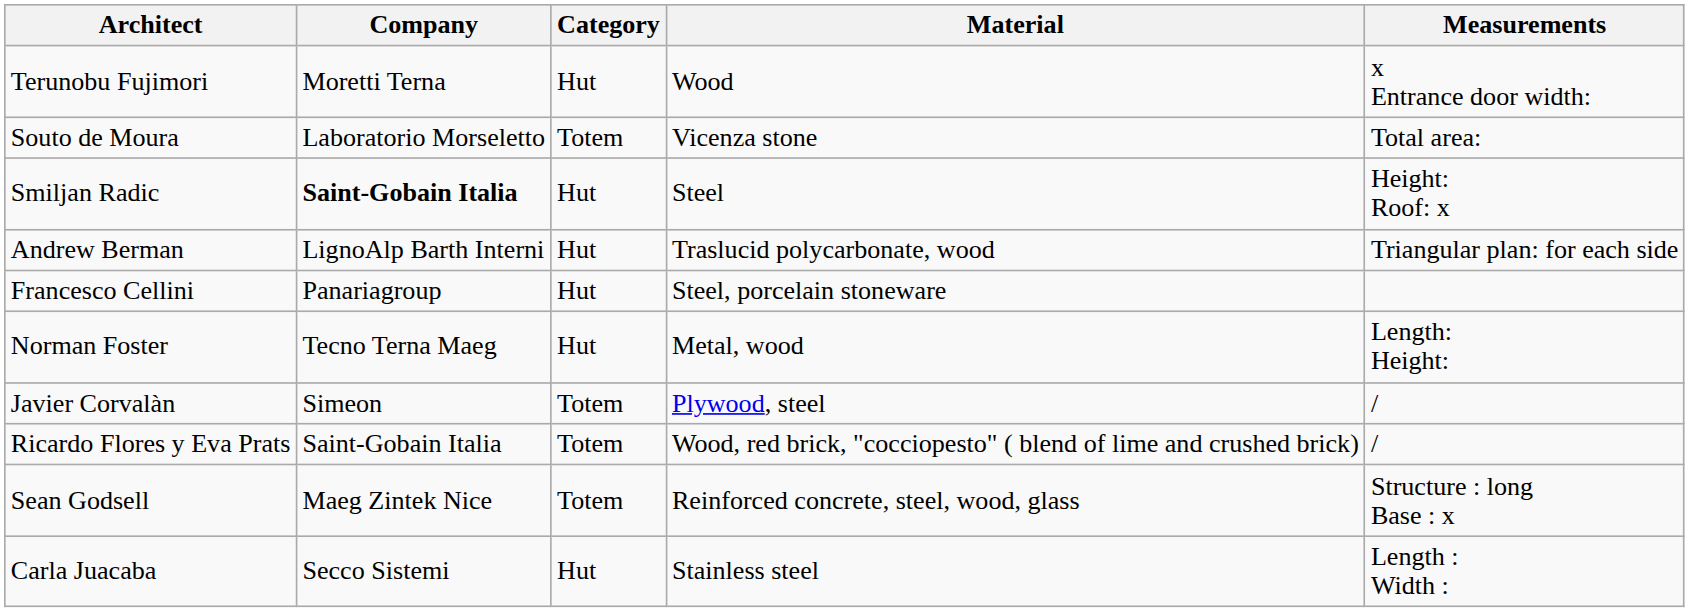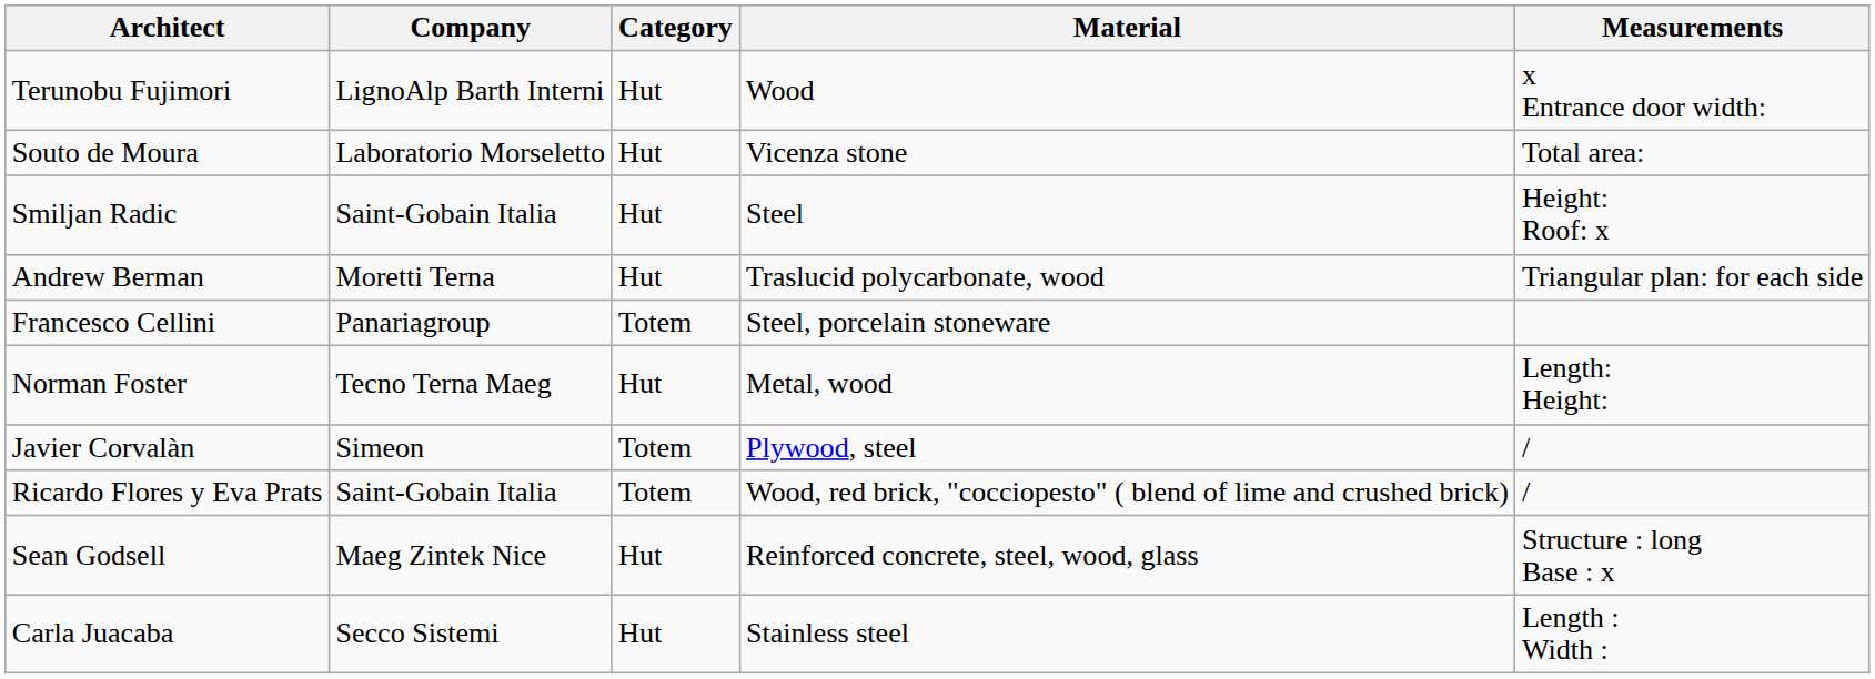 <table class="wikitable">
 <tr>
 <th>Architect</th>
 <th>Company</th>
 <th>Category</th>
 <th>Material</th>
 <th>Measurements</th>
 </tr>
 <tr>
 <td>Terunobu Fujimori</td>
-<td>Moretti Terna</td>
+<td>LignoAlp Barth Interni</td>
 <td>Hut</td>
 <td>Wood</td>
 <td> x <br>Entrance door width: </td>
 </tr>
 <tr>
 <td>Souto de Moura</td>
 <td>Laboratorio Morseletto</td>
-<td>Totem</td>
+<td>Hut</td>
 <td>Vicenza stone</td>
 <td>Total area: </td>
 </tr>
 <tr>
 <td>Smiljan Radic</td>
-<td><strong>Saint-Gobain Italia</strong></td>
+<td>Saint-Gobain Italia</td>
 <td>Hut</td>
 <td>Steel</td>
 <td>Height: <br>Roof: x</td>
 </tr>
 <tr>
 <td>Andrew Berman</td>
-<td>LignoAlp Barth Interni</td>
+<td>Moretti Terna</td>
 <td>Hut</td>
 <td>Traslucid polycarbonate, wood</td>
 <td>Triangular plan:   for each side</td>
 </tr>
 <tr>
 <td>Francesco Cellini</td>
 <td>Panariagroup</td>
-<td>Hut</td>
+<td>Totem</td>
 <td>Steel, porcelain stoneware</td>
 <td></td>
 </tr>
 <tr>
 <td>Norman Foster</td>
 <td>Tecno Terna Maeg</td>
 <td>Hut</td>
 <td>Metal, wood</td>
 <td>Length: <br>Height: </td>
 </tr>
 <tr>
 <td>Javier Corvalàn</td>
 <td>Simeon</td>
 <td>Totem</td>
 <td><a href='#'>Plywood</a>, steel</td>
 <td>/</td>
 </tr>
 <tr>
 <td>Ricardo Flores y Eva Prats</td>
 <td>Saint-Gobain Italia</td>
 <td>Totem</td>
 <td>Wood, red brick, "cocciopesto" ( blend of lime and crushed brick)</td>
 <td>/</td>
 </tr>
 <tr>
 <td>Sean Godsell</td>
 <td>Maeg Zintek Nice</td>
-<td>Totem</td>
+<td>Hut</td>
 <td>Reinforced concrete, steel, wood, glass</td>
 <td>Structure :  long<br>Base :  x </td>
 </tr>
 <tr>
 <td>Carla Juacaba</td>
 <td>Secco Sistemi</td>
 <td>Hut</td>
 <td>Stainless steel</td>
 <td>Length : <br>Width : </td>
 </tr>
 </table>
